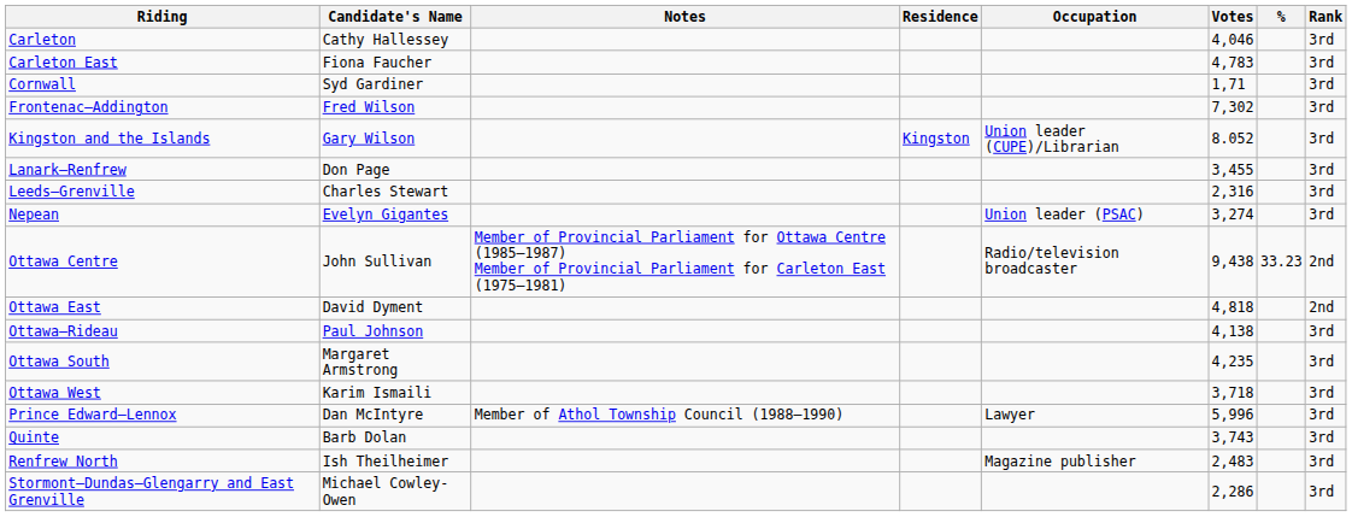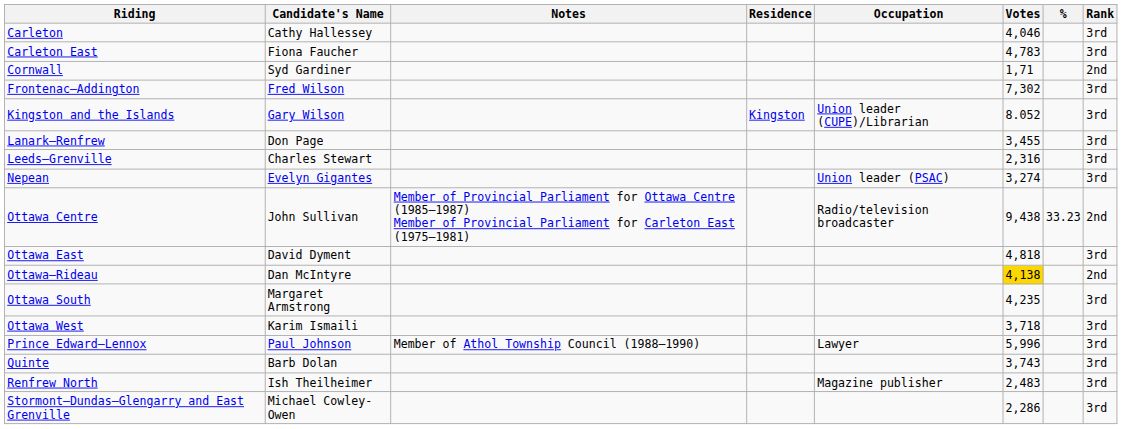 <table class="wikitable sortable">
 <tr>
 <th>Riding<br></th>
 <th>Candidate's Name</th>
 <th>Notes</th>
 <th>Residence</th>
 <th>Occupation</th>
 <th>Votes</th>
 <th>%</th>
 <th>Rank</th>
 </tr>
 <tr>
 <td><a href='#'>Carleton</a></td>
 <td>Cathy Hallessey</td>
 <td></td>
 <td></td>
 <td></td>
 <td>4,046</td>
 <td></td>
 <td>3rd</td>
 </tr>
 <tr>
 <td><a href='#'>Carleton East</a></td>
 <td>Fiona Faucher</td>
 <td></td>
 <td></td>
 <td></td>
 <td>4,783</td>
 <td></td>
 <td>3rd</td>
 </tr>
 <tr>
 <td><a href='#'>Cornwall</a></td>
 <td>Syd Gardiner</td>
 <td></td>
 <td></td>
 <td></td>
 <td>1,71</td>
 <td></td>
-<td>3rd</td>
+<td>2nd</td>
 </tr>
 <tr>
 <td><a href='#'>Frontenac—Addington</a></td>
 <td><a href='#'>Fred Wilson</a></td>
 <td></td>
 <td></td>
 <td></td>
 <td>7,302</td>
 <td></td>
 <td>3rd</td>
 </tr>
 <tr>
 <td><a href='#'>Kingston and the Islands</a></td>
 <td><a href='#'>Gary Wilson</a></td>
 <td></td>
 <td><a href='#'>Kingston</a></td>
 <td><a href='#'>Union</a> leader (<a href='#'>CUPE</a>)/Librarian</td>
 <td>8.052</td>
 <td></td>
 <td>3rd</td>
 </tr>
 <tr>
 <td><a href='#'>Lanark—Renfrew</a></td>
 <td>Don Page</td>
 <td></td>
 <td></td>
 <td></td>
 <td>3,455</td>
 <td></td>
 <td>3rd</td>
 </tr>
 <tr>
 <td><a href='#'>Leeds—Grenville</a></td>
 <td>Charles Stewart</td>
 <td></td>
 <td></td>
 <td></td>
 <td>2,316</td>
 <td></td>
 <td>3rd</td>
 </tr>
 <tr>
 <td><a href='#'>Nepean</a></td>
 <td><a href='#'>Evelyn Gigantes</a></td>
 <td></td>
 <td></td>
 <td><a href='#'>Union</a> leader (<a href='#'>PSAC</a>)</td>
 <td>3,274</td>
 <td></td>
 <td>3rd</td>
 </tr>
 <tr>
 <td><a href='#'>Ottawa Centre</a></td>
 <td>John Sullivan</td>
 <td><a href='#'>Member of Provincial Parliament</a> for <a href='#'>Ottawa Centre</a> (1985–1987) <br> <a href='#'>Member of Provincial Parliament</a> for <a href='#'>Carleton East</a> (1975–1981)</td>
 <td></td>
 <td>Radio/television broadcaster</td>
 <td>9,438</td>
 <td>33.23</td>
 <td>2nd</td>
 </tr>
 <tr>
 <td><a href='#'>Ottawa East</a></td>
 <td>David Dyment</td>
 <td></td>
 <td></td>
 <td></td>
 <td>4,818</td>
 <td></td>
-<td>2nd</td>
+<td>3rd</td>
 </tr>
 <tr>
 <td><a href='#'>Ottawa–Rideau</a></td>
-<td><a href='#'>Paul Johnson</a></td>
+<td>Dan McIntyre</td>
 <td></td>
 <td></td>
 <td></td>
-<td>4,138</td>
+<td style="background: gold;">4,138</td>
 <td></td>
-<td>3rd</td>
+<td>2nd</td>
 </tr>
 <tr>
 <td><a href='#'>Ottawa South</a></td>
 <td>Margaret Armstrong</td>
 <td></td>
 <td></td>
 <td></td>
 <td>4,235</td>
 <td></td>
 <td>3rd</td>
 </tr>
 <tr>
 <td><a href='#'>Ottawa West</a></td>
 <td>Karim Ismaili</td>
 <td></td>
 <td></td>
 <td></td>
 <td>3,718</td>
 <td></td>
 <td>3rd</td>
 </tr>
 <tr>
 <td><a href='#'>Prince Edward—Lennox</a></td>
-<td>Dan McIntyre</td>
+<td><a href='#'>Paul Johnson</a></td>
 <td>Member of <a href='#'>Athol Township</a> Council (1988–1990)</td>
 <td></td>
 <td>Lawyer</td>
 <td>5,996</td>
 <td></td>
 <td>3rd</td>
 </tr>
 <tr>
 <td><a href='#'>Quinte</a></td>
 <td>Barb Dolan</td>
 <td></td>
 <td></td>
 <td></td>
 <td>3,743</td>
 <td></td>
 <td>3rd</td>
 </tr>
 <tr>
 <td><a href='#'>Renfrew North</a></td>
 <td>Ish Theilheimer</td>
 <td></td>
 <td></td>
 <td>Magazine publisher</td>
 <td>2,483</td>
 <td></td>
 <td>3rd</td>
 </tr>
 <tr>
 <td><a href='#'>Stormont—Dundas—Glengarry and East Grenville</a></td>
 <td>Michael Cowley-Owen</td>
 <td></td>
 <td></td>
 <td></td>
 <td>2,286</td>
 <td></td>
 <td>3rd</td>
 </tr>
 </table>
